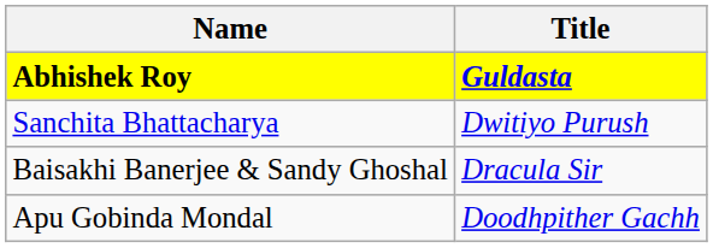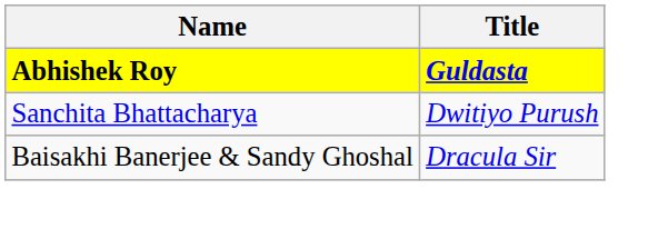 <table class="wikitable">
 <tr>
 <th>Name</th>
 <th>Title</th>
 </tr>
 <tr>
 <td style="background:#FFFF00"><strong>Abhishek Roy</strong></td>
 <td style="background:#FFFF00"><a href='#'><strong><em>Guldasta</em></strong></a></td>
 </tr>
 <tr>
 <td><a href='#'>Sanchita Bhattacharya</a></td>
 <td><em><a href='#'>Dwitiyo Purush</a></em></td>
 </tr>
 <tr>
 <td>Baisakhi Banerjee & Sandy Ghoshal</td>
 <td><em><a href='#'>Dracula Sir</a></em></td>
 </tr>
-<tr>
-<td>Apu Gobinda Mondal</td>
-<td><em><a href='#'>Doodhpither Gachh</a></em></td>
-</tr>
 </table>
